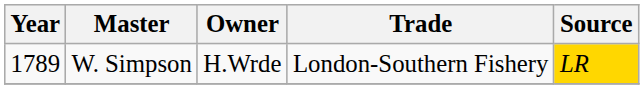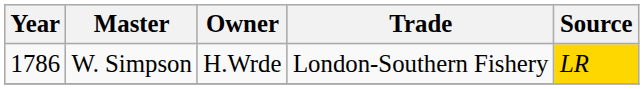 <table class=" wikitable">
 <tr>
 <th>Year</th>
 <th>Master</th>
 <th>Owner</th>
 <th>Trade</th>
 <th>Source</th>
 </tr>
 <tr>
-<td>1789</td>
+<td>1786</td>
 <td>W. Simpson</td>
 <td>H.Wrde</td>
 <td>London-Southern Fishery</td>
 <td style="background: gold;"><em>LR</em></td>
 </tr>
 <tr>
 </tr>
 </table>
